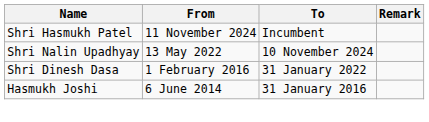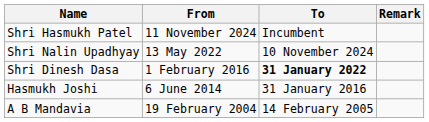 <table class="wikitable">
 <tr>
 <th>Name</th>
 <th>From</th>
 <th>To</th>
 <th>Remark</th>
 </tr>
 <tr>
 <td>Shri Hasmukh Patel</td>
 <td>11 November 2024</td>
 <td>Incumbent</td>
 </tr>
 <tr>
 <td>Shri Nalin Upadhyay</td>
 <td>13 May 2022</td>
 <td>10 November 2024</td>
 <td></td>
 </tr>
 <tr>
 <td>Shri Dinesh Dasa</td>
 <td>1 February 2016</td>
-<td>31 January 2022</td>
+<td><strong>31 January 2022</strong></td>
 <td></td>
 </tr>
 <tr>
 <td>Hasmukh Joshi</td>
 <td>6 June 2014</td>
 <td>31 January 2016</td>
 <td></td>
 </tr>
+<tr>
+<td>A B Mandavia</td>
+<td>19 February 2004</td>
+<td>14 February 2005</td>
+<td></td>
+</tr>
 </table>
